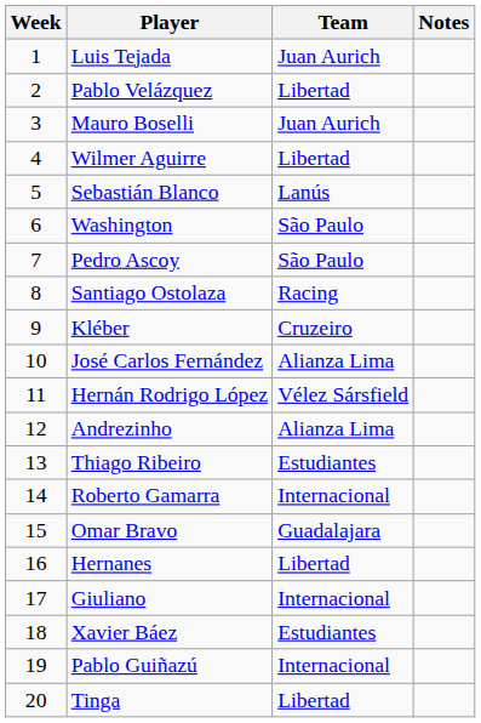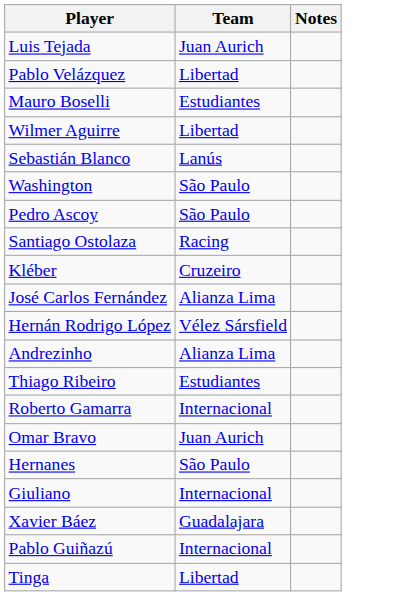 <table class="wikitable" style="text-align: left;">
 <tr>
-<th>Week</th>
 <th>Player</th>
 <th>Team</th>
 <th>Notes</th>
 </tr>
 <tr>
-<td align=center>1</td>
 <td> <a href='#'>Luis Tejada</a></td>
 <td> <a href='#'>Juan Aurich</a></td>
 <td align=center></td>
 </tr>
 <tr>
-<td align=center>2</td>
 <td> <a href='#'>Pablo Velázquez</a></td>
 <td> <a href='#'>Libertad</a></td>
 <td align=center></td>
 </tr>
 <tr>
-<td align=center>3</td>
 <td> <a href='#'>Mauro Boselli</a></td>
-<td> <a href='#'>Juan Aurich</a></td>
+<td> <a href='#'>Estudiantes</a></td>
 <td align=center></td>
 </tr>
 <tr>
-<td align=center>4</td>
 <td> <a href='#'>Wilmer Aguirre</a></td>
 <td> <a href='#'>Libertad</a></td>
 <td align=center></td>
 </tr>
 <tr>
-<td align=center>5</td>
 <td> <a href='#'>Sebastián Blanco</a></td>
 <td> <a href='#'>Lanús</a></td>
 <td align=center></td>
 </tr>
 <tr>
-<td align=center>6</td>
 <td> <a href='#'>Washington</a></td>
 <td> <a href='#'>São Paulo</a></td>
 <td align=center></td>
 </tr>
 <tr>
-<td align=center>7</td>
 <td> <a href='#'>Pedro Ascoy</a></td>
 <td> <a href='#'>São Paulo</a></td>
 <td align=center></td>
 </tr>
 <tr>
-<td align=center>8</td>
 <td> <a href='#'>Santiago Ostolaza</a></td>
 <td> <a href='#'>Racing</a></td>
 <td align=center></td>
 </tr>
 <tr>
-<td align=center>9</td>
 <td> <a href='#'>Kléber</a></td>
 <td> <a href='#'>Cruzeiro</a></td>
 <td align=center></td>
 </tr>
 <tr>
-<td align=center>10</td>
 <td> <a href='#'>José Carlos Fernández</a></td>
 <td> <a href='#'>Alianza Lima</a></td>
 <td align=center></td>
 </tr>
 <tr>
-<td align=center>11</td>
 <td> <a href='#'>Hernán Rodrigo López</a></td>
 <td> <a href='#'>Vélez Sársfield</a></td>
 <td align=center></td>
 </tr>
 <tr>
-<td align=center>12</td>
 <td> <a href='#'>Andrezinho</a></td>
 <td> <a href='#'>Alianza Lima</a></td>
 <td align=center></td>
 </tr>
 <tr>
-<td align=center>13</td>
 <td> <a href='#'>Thiago Ribeiro</a></td>
 <td> <a href='#'>Estudiantes</a></td>
 <td align=center></td>
 </tr>
 <tr>
-<td align=center>14</td>
 <td> <a href='#'>Roberto Gamarra</a></td>
 <td> <a href='#'>Internacional</a></td>
 <td align=center></td>
 </tr>
 <tr>
-<td align=center>15</td>
 <td> <a href='#'>Omar Bravo</a></td>
-<td> <a href='#'>Guadalajara</a></td>
+<td> <a href='#'>Juan Aurich</a></td>
 <td align=center></td>
 </tr>
 <tr>
-<td align=center>16</td>
 <td> <a href='#'>Hernanes</a></td>
-<td> <a href='#'>Libertad</a></td>
+<td> <a href='#'>São Paulo</a></td>
 <td align=center></td>
 </tr>
 <tr>
-<td align=center>17</td>
 <td> <a href='#'>Giuliano</a></td>
 <td> <a href='#'>Internacional</a></td>
 <td align=center></td>
 </tr>
 <tr>
-<td align=center>18</td>
 <td> <a href='#'>Xavier Báez</a></td>
-<td> <a href='#'>Estudiantes</a></td>
+<td> <a href='#'>Guadalajara</a></td>
 <td align=center></td>
 </tr>
 <tr>
-<td align=center>19</td>
 <td> <a href='#'>Pablo Guiñazú</a></td>
 <td> <a href='#'>Internacional</a></td>
 <td align=center></td>
 </tr>
 <tr>
-<td align=center>20</td>
 <td> <a href='#'>Tinga</a></td>
 <td> <a href='#'>Libertad</a></td>
 <td align=center></td>
 </tr>
 </table>
